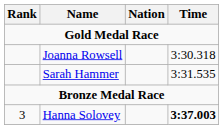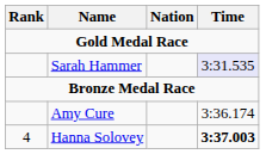 <table class="wikitable" style="text-align:center">
 <tr>
 <th>Rank</th>
 <th>Name</th>
 <th>Nation</th>
 <th>Time</th>
 </tr>
 <tr>
 <td colspan=4><strong>Gold Medal Race</strong></td>
 </tr>
 <tr>
 <td></td>
-<td align=left><a href='#'>Joanna Rowsell</a></td>
-<td align=left></td>
-<td>3:30.318</td>
-</tr>
-<tr>
-<td></td>
 <td align=left><a href='#'>Sarah Hammer</a></td>
 <td align=left></td>
-<td>3:31.535</td>
+<td style="background: lavender;">3:31.535</td>
 </tr>
 <tr>
 <td colspan=4><strong>Bronze Medal Race</strong></td>
 </tr>
 <tr>
-<td>3</td>
+<td></td>
+<td align=left><a href='#'>Amy Cure</a></td>
+<td align=left></td>
+<td>3:36.174</td>
+</tr>
+<tr>
+<td>4</td>
 <td align=left><a href='#'>Hanna Solovey</a></td>
 <td align=left></td>
 <td><strong>3:37.003</strong></td>
 </tr>
 </table>
